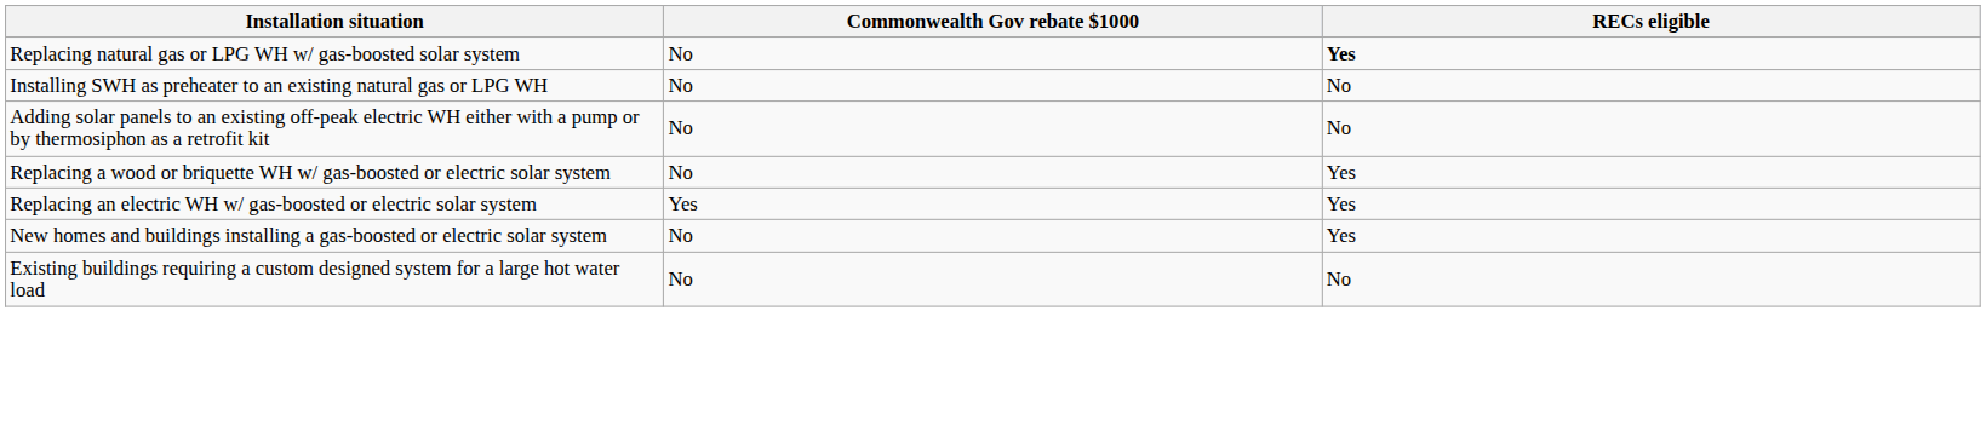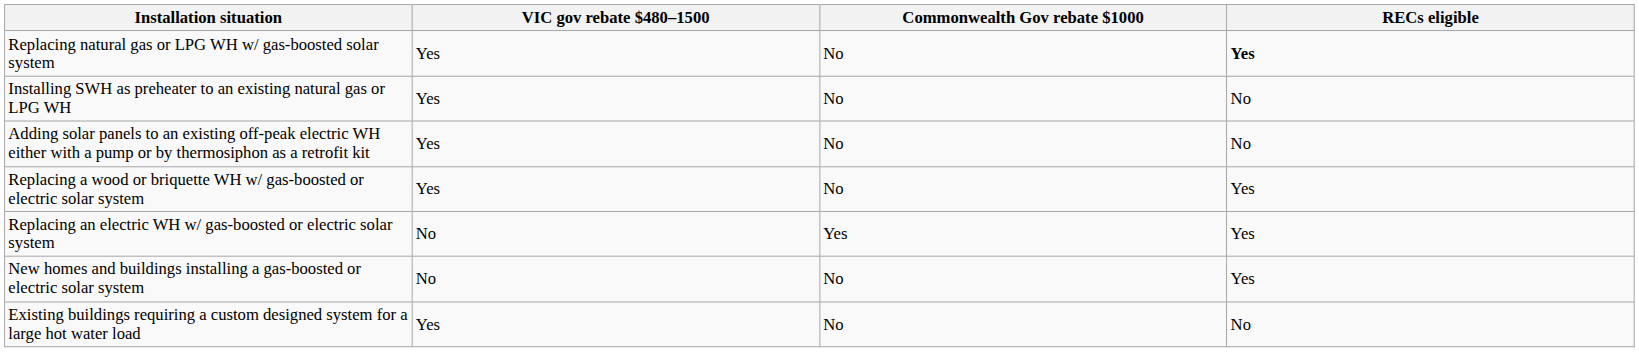 <table class="wikitable sortable">
 <tr style="background:#C1D8FF;">
 <th style="width:25%;"><strong>Installation situation</strong></th>
+<th style="width:25%;"><strong>VIC gov rebate $480–1500</strong></th>
 <th style="width:25%;"><strong>Commonwealth Gov rebate $1000</strong></th>
 <th style="width:25%;"><strong>RECs eligible</strong></th>
 </tr>
 <tr>
 <td>Replacing natural gas or LPG WH w/ gas-boosted solar system</td>
+<td>Yes</td>
 <td>No</td>
 <td><strong>Yes</strong></td>
 </tr>
 <tr>
 <td>Installing SWH as preheater to an existing natural gas or LPG WH</td>
+<td>Yes</td>
 <td>No</td>
 <td>No</td>
 </tr>
 <tr>
 <td>Adding solar panels to an existing off-peak electric WH either with a pump or by thermosiphon as a retrofit kit</td>
+<td>Yes</td>
 <td>No</td>
 <td>No</td>
 </tr>
 <tr>
 <td>Replacing a wood or briquette WH w/ gas-boosted or electric solar system</td>
+<td>Yes</td>
 <td>No</td>
 <td>Yes</td>
 </tr>
 <tr>
 <td>Replacing an electric WH w/ gas-boosted or electric solar system</td>
+<td>No</td>
 <td>Yes</td>
 <td>Yes</td>
 </tr>
 <tr>
 <td>New homes and buildings installing a gas-boosted or electric solar system</td>
 <td>No</td>
+<td>No</td>
 <td>Yes</td>
 </tr>
 <tr>
 <td>Existing buildings requiring a custom designed system for a large hot water load</td>
+<td>Yes</td>
 <td>No</td>
 <td>No</td>
 </tr>
 </table>
